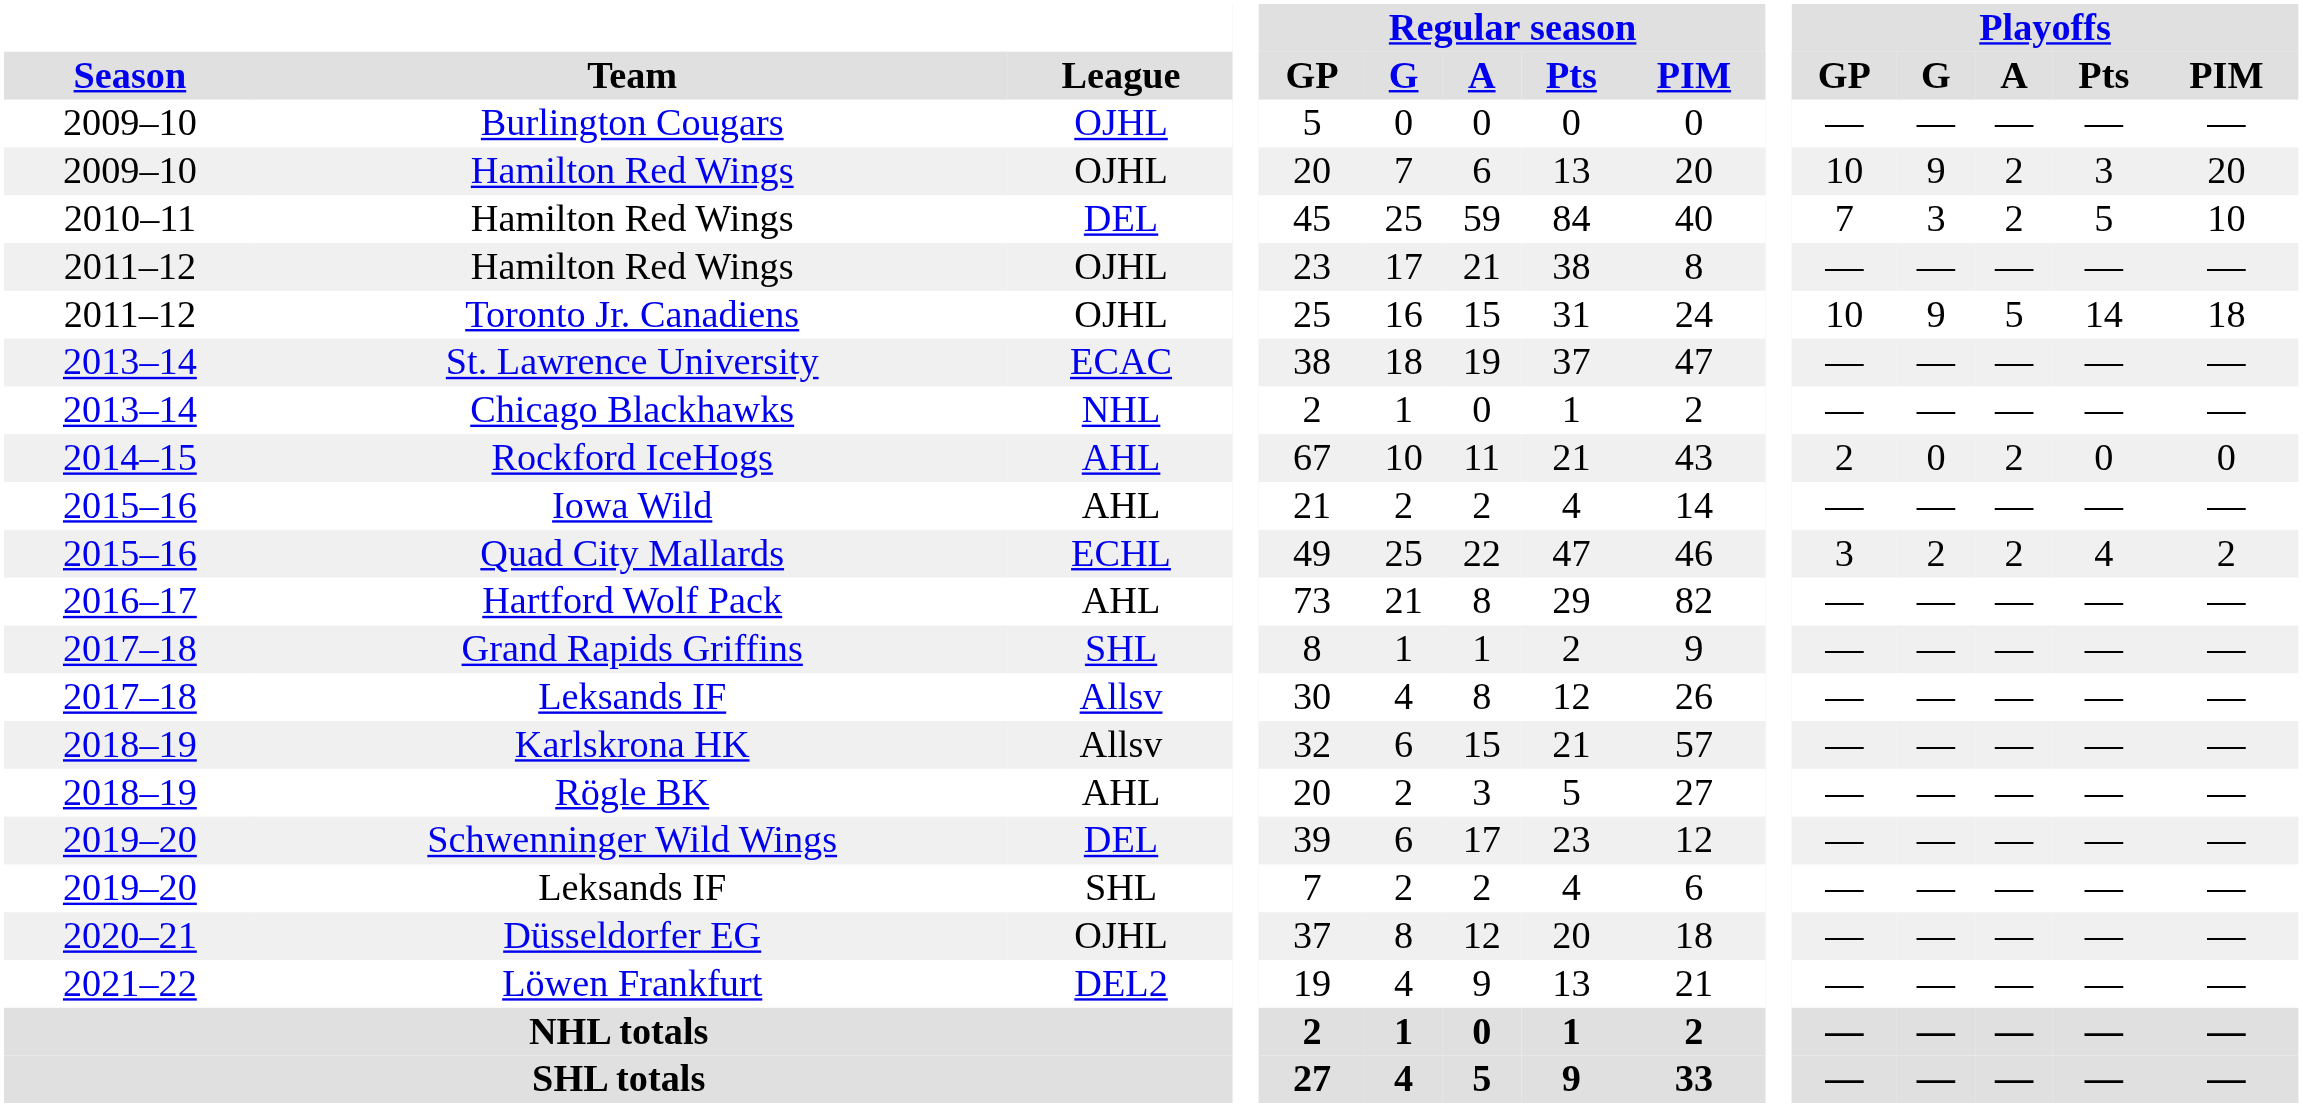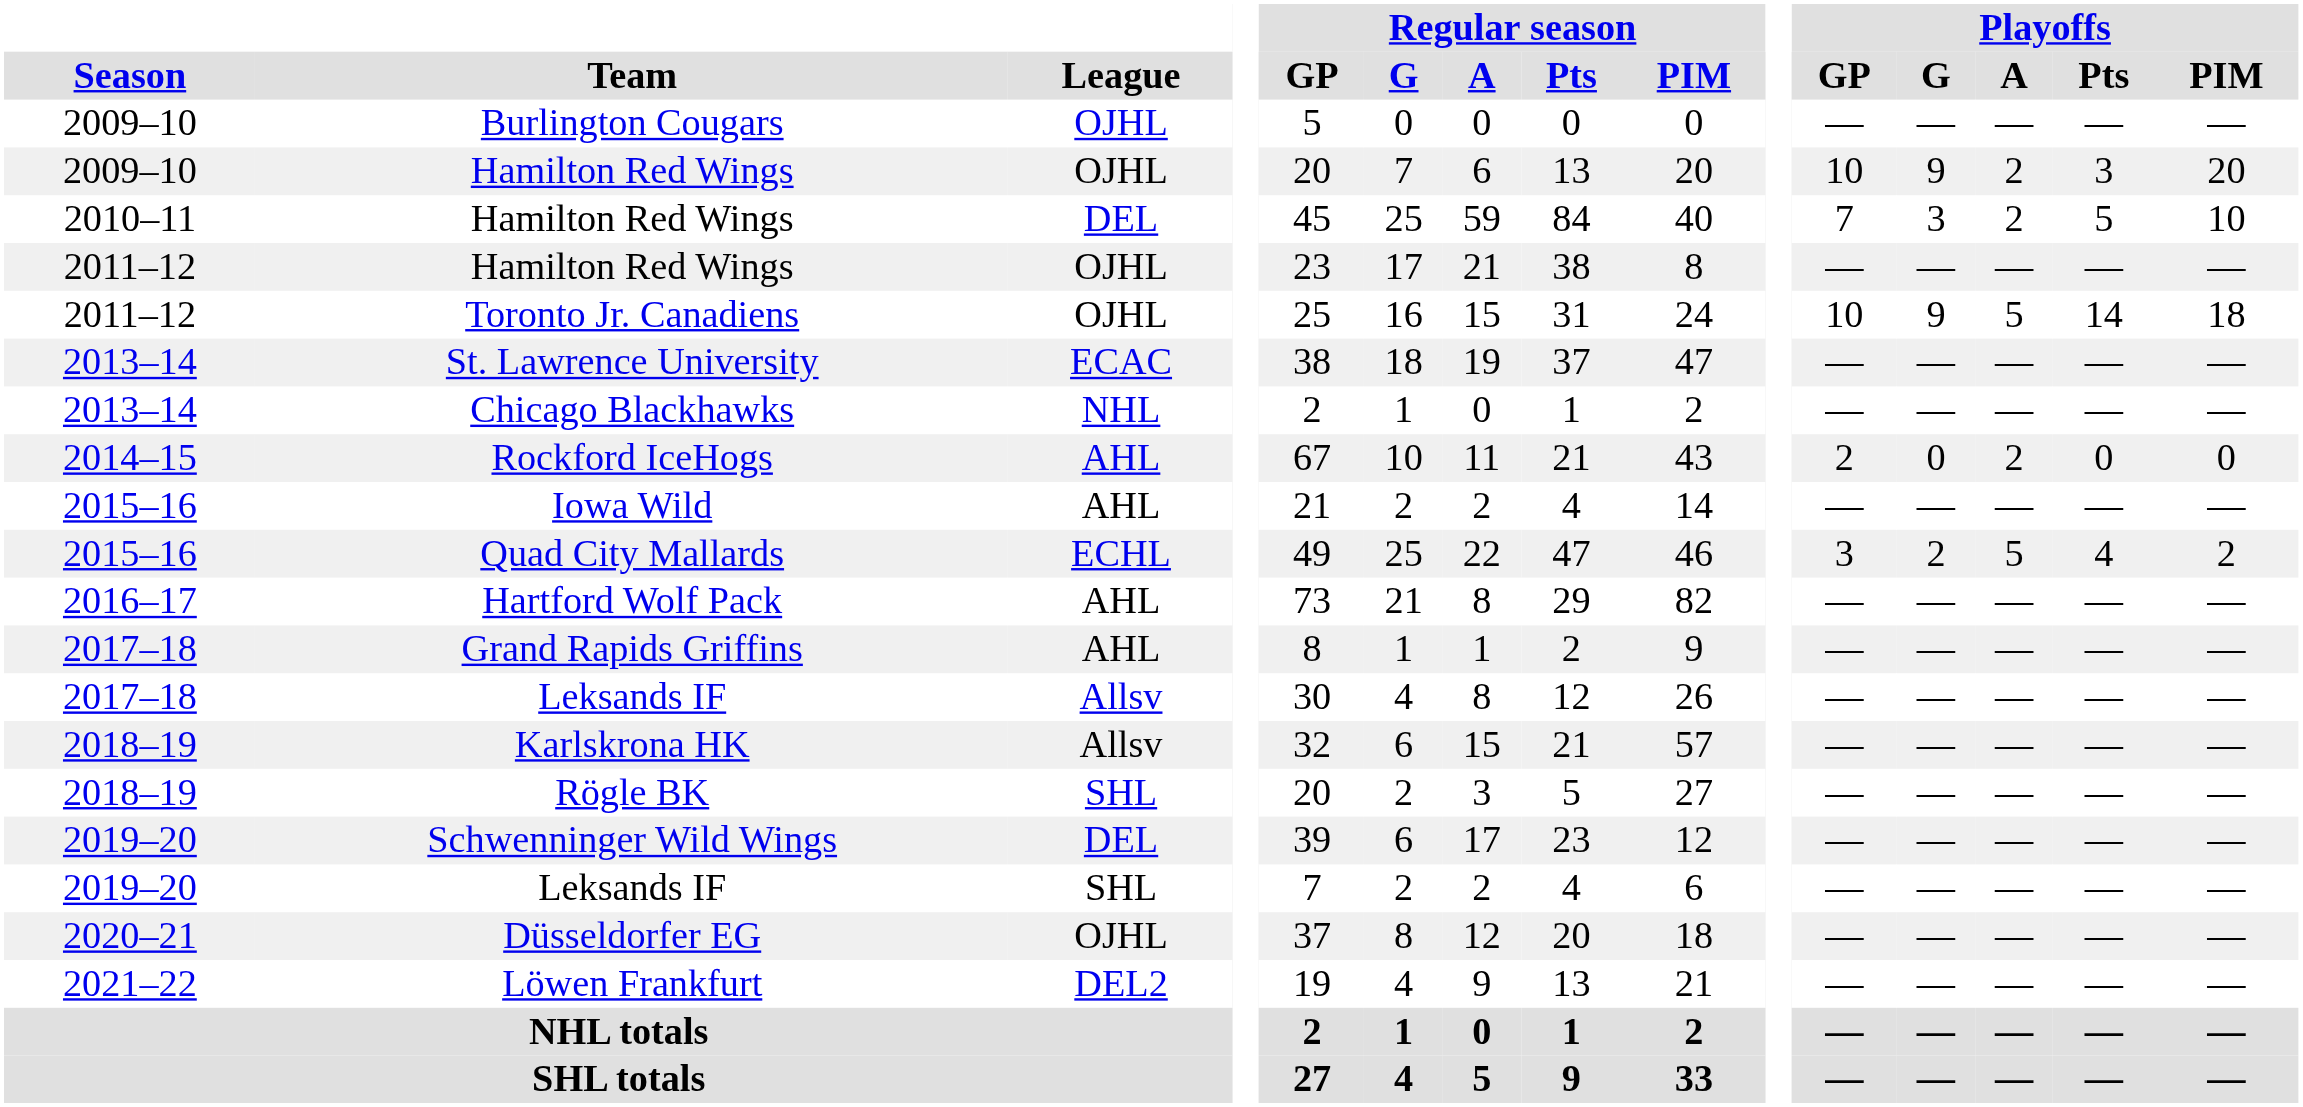 <table border="0" cellpadding="1" cellspacing="0" style="text-align:center; width:60em">
 <tr bgcolor="#e0e0e0">
 <th colspan="3" bgcolor="#ffffff"> </th>
 <th rowspan="99" bgcolor="#ffffff"> </th>
 <th colspan="5"><a href='#'>Regular season</a></th>
 <th rowspan="99" bgcolor="#ffffff"> </th>
 <th colspan="5"><a href='#'>Playoffs</a></th>
 </tr>
 <tr bgcolor="#e0e0e0">
 <th><a href='#'>Season</a></th>
 <th>Team</th>
 <th>League</th>
 <th>GP</th>
 <th><a href='#'>G</a></th>
 <th><a href='#'>A</a></th>
 <th><a href='#'>Pts</a></th>
 <th><a href='#'>PIM</a></th>
 <th>GP</th>
 <th>G</th>
 <th>A</th>
 <th>Pts</th>
 <th>PIM</th>
 </tr>
 <tr ALIGN="center">
 <td ALIGN="center">2009–10</td>
 <td ALIGN="center"><a href='#'>Burlington Cougars</a></td>
 <td ALIGN="center"><a href='#'>OJHL</a></td>
 <td ALIGN="center">5</td>
 <td ALIGN="center">0</td>
 <td ALIGN="center">0</td>
 <td ALIGN="center">0</td>
 <td ALIGN="center">0</td>
 <td ALIGN="center">—</td>
 <td ALIGN="center">—</td>
 <td ALIGN="center">—</td>
 <td ALIGN="center">—</td>
 <td ALIGN="center">—</td>
 </tr>
 <tr ALIGN="center" bgcolor="#f0f0f0">
 <td ALIGN="center">2009–10</td>
 <td ALIGN="center"><a href='#'>Hamilton Red Wings</a></td>
 <td ALIGN="center">OJHL</td>
 <td ALIGN="center">20</td>
 <td ALIGN="center">7</td>
 <td ALIGN="center">6</td>
 <td ALIGN="center">13</td>
 <td ALIGN="center">20</td>
 <td ALIGN="center">10</td>
 <td>9</td>
 <td ALIGN="center">2</td>
 <td ALIGN="center">3</td>
 <td ALIGN="center">20</td>
 </tr>
 <tr ALIGN="center">
 <td ALIGN="center">2010–11</td>
 <td ALIGN="center">Hamilton Red Wings</td>
 <td ALIGN="center"><a href='#'>DEL</a></td>
 <td ALIGN="center">45</td>
 <td ALIGN="center">25</td>
 <td ALIGN="center">59</td>
 <td ALIGN="center">84</td>
 <td ALIGN="center">40</td>
 <td>7</td>
 <td>3</td>
 <td>2</td>
 <td>5</td>
 <td>10</td>
 </tr>
 <tr ALIGN="center" bgcolor="#f0f0f0">
 <td ALIGN="center">2011–12</td>
 <td ALIGN="center">Hamilton Red Wings</td>
 <td ALIGN="center">OJHL</td>
 <td ALIGN="center">23</td>
 <td ALIGN="center">17</td>
 <td ALIGN="center">21</td>
 <td ALIGN="center">38</td>
 <td ALIGN="center">8</td>
 <td>—</td>
 <td>—</td>
 <td>—</td>
 <td>—</td>
 <td>—</td>
 </tr>
 <tr ALIGN="center">
 <td ALIGN="center">2011–12</td>
 <td ALIGN="center"><a href='#'>Toronto Jr. Canadiens</a></td>
 <td ALIGN="center">OJHL</td>
 <td ALIGN="center">25</td>
 <td ALIGN="center">16</td>
 <td ALIGN="center">15</td>
 <td ALIGN="center">31</td>
 <td ALIGN="center">24</td>
 <td>10</td>
 <td>9</td>
 <td>5</td>
 <td>14</td>
 <td>18</td>
 </tr>
 <tr ALIGN="center" bgcolor="#f0f0f0">
 <td ALIGN="center"><a href='#'>2013–14</a></td>
 <td ALIGN="center"><a href='#'>St. Lawrence University</a></td>
 <td ALIGN="center"><a href='#'>ECAC</a></td>
 <td ALIGN="center">38</td>
 <td ALIGN="center">18</td>
 <td ALIGN="center">19</td>
 <td ALIGN="center">37</td>
 <td ALIGN="center">47</td>
 <td>—</td>
 <td>—</td>
 <td>—</td>
 <td>—</td>
 <td>—</td>
 </tr>
 <tr ALIGN="center">
 <td ALIGN="center"><a href='#'>2013–14</a></td>
 <td ALIGN="center"><a href='#'>Chicago Blackhawks</a></td>
 <td ALIGN="center"><a href='#'>NHL</a></td>
 <td ALIGN="center">2</td>
 <td ALIGN="center">1</td>
 <td ALIGN="center">0</td>
 <td ALIGN="center">1</td>
 <td ALIGN="center">2</td>
 <td>—</td>
 <td>—</td>
 <td>—</td>
 <td>—</td>
 <td>—</td>
 </tr>
 <tr ALIGN="center" bgcolor="#f0f0f0">
 <td ALIGN="center"><a href='#'>2014–15</a></td>
 <td ALIGN="center"><a href='#'>Rockford IceHogs</a></td>
 <td ALIGN="center"><a href='#'>AHL</a></td>
 <td ALIGN="center">67</td>
 <td ALIGN="center">10</td>
 <td ALIGN="center">11</td>
 <td ALIGN="center">21</td>
 <td ALIGN="center">43</td>
 <td>2</td>
 <td>0</td>
 <td>2</td>
 <td>0</td>
 <td>0</td>
 </tr>
 <tr ALIGN="center">
 <td ALIGN="center"><a href='#'>2015–16</a></td>
 <td ALIGN="center"><a href='#'>Iowa Wild</a></td>
 <td ALIGN="center">AHL</td>
 <td ALIGN="center">21</td>
 <td ALIGN="center">2</td>
 <td ALIGN="center">2</td>
 <td ALIGN="center">4</td>
 <td ALIGN="center">14</td>
 <td>—</td>
 <td>—</td>
 <td>—</td>
 <td>—</td>
 <td>—</td>
 </tr>
 <tr ALIGN="center" bgcolor="#f0f0f0">
 <td ALIGN="center"><a href='#'>2015–16</a></td>
 <td ALIGN="center"><a href='#'>Quad City Mallards</a></td>
 <td ALIGN="center"><a href='#'>ECHL</a></td>
 <td ALIGN="center">49</td>
 <td ALIGN="center">25</td>
 <td ALIGN="center">22</td>
 <td ALIGN="center">47</td>
 <td ALIGN="center">46</td>
 <td>3</td>
 <td>2</td>
-<td>2</td>
+<td>5</td>
 <td>4</td>
 <td>2</td>
 </tr>
 <tr ALIGN="center">
 <td ALIGN="center"><a href='#'>2016–17</a></td>
 <td ALIGN="center"><a href='#'>Hartford Wolf Pack</a></td>
 <td ALIGN="center">AHL</td>
 <td ALIGN="center">73</td>
 <td ALIGN="center">21</td>
 <td ALIGN="center">8</td>
 <td ALIGN="center">29</td>
 <td ALIGN="center">82</td>
 <td>—</td>
 <td>—</td>
 <td>—</td>
 <td>—</td>
 <td>—</td>
 </tr>
 <tr ALIGN="center" bgcolor="#f0f0f0">
 <td ALIGN="center"><a href='#'>2017–18</a></td>
 <td ALIGN="center"><a href='#'>Grand Rapids Griffins</a></td>
-<td ALIGN="center"><a href='#'>SHL</a></td>
+<td ALIGN="center">AHL</td>
 <td ALIGN="center">8</td>
 <td ALIGN="center">1</td>
 <td ALIGN="center">1</td>
 <td ALIGN="center">2</td>
 <td ALIGN="center">9</td>
 <td>—</td>
 <td>—</td>
 <td>—</td>
 <td>—</td>
 <td>—</td>
 </tr>
 <tr ALIGN="center">
 <td ALIGN="center"><a href='#'>2017–18</a></td>
 <td ALIGN="center"><a href='#'>Leksands IF</a></td>
 <td ALIGN="center"><a href='#'>Allsv</a></td>
 <td ALIGN="center">30</td>
 <td ALIGN="center">4</td>
 <td ALIGN="center">8</td>
 <td ALIGN="center">12</td>
 <td ALIGN="center">26</td>
 <td>—</td>
 <td>—</td>
 <td>—</td>
 <td>—</td>
 <td>—</td>
 </tr>
 <tr ALIGN="center" bgcolor="#f0f0f0">
 <td ALIGN="center"><a href='#'>2018–19</a></td>
 <td ALIGN="center"><a href='#'>Karlskrona HK</a></td>
 <td ALIGN="center">Allsv</td>
 <td ALIGN="center">32</td>
 <td ALIGN="center">6</td>
 <td ALIGN="center">15</td>
 <td ALIGN="center">21</td>
 <td ALIGN="center">57</td>
 <td>—</td>
 <td>—</td>
 <td>—</td>
 <td>—</td>
 <td>—</td>
 </tr>
 <tr ALIGN="center">
 <td ALIGN="center"><a href='#'>2018–19</a></td>
 <td ALIGN="center"><a href='#'>Rögle BK</a></td>
-<td ALIGN="center">AHL</td>
+<td ALIGN="center"><a href='#'>SHL</a></td>
 <td ALIGN="center">20</td>
 <td ALIGN="center">2</td>
 <td ALIGN="center">3</td>
 <td ALIGN="center">5</td>
 <td ALIGN="center">27</td>
 <td>—</td>
 <td>—</td>
 <td>—</td>
 <td>—</td>
 <td>—</td>
 </tr>
 <tr ALIGN="center" bgcolor="#f0f0f0">
 <td ALIGN="center"><a href='#'>2019–20</a></td>
 <td ALIGN="center"><a href='#'>Schwenninger Wild Wings</a></td>
 <td ALIGN="center"><a href='#'>DEL</a></td>
 <td ALIGN="center">39</td>
 <td ALIGN="center">6</td>
 <td ALIGN="center">17</td>
 <td ALIGN="center">23</td>
 <td ALIGN="center">12</td>
 <td>—</td>
 <td>—</td>
 <td>—</td>
 <td>—</td>
 <td>—</td>
 </tr>
 <tr ALIGN="center">
 <td ALIGN="center"><a href='#'>2019–20</a></td>
 <td ALIGN="center">Leksands IF</td>
 <td ALIGN="center">SHL</td>
 <td ALIGN="center">7</td>
 <td ALIGN="center">2</td>
 <td ALIGN="center">2</td>
 <td ALIGN="center">4</td>
 <td ALIGN="center">6</td>
 <td>—</td>
 <td>—</td>
 <td>—</td>
 <td>—</td>
 <td>—</td>
 </tr>
 <tr ALIGN="center" bgcolor="#f0f0f0">
 <td ALIGN="center"><a href='#'>2020–21</a></td>
 <td ALIGN="center"><a href='#'>Düsseldorfer EG</a></td>
 <td ALIGN="center">OJHL</td>
 <td ALIGN="center">37</td>
 <td ALIGN="center">8</td>
 <td ALIGN="center">12</td>
 <td ALIGN="center">20</td>
 <td ALIGN="center">18</td>
 <td>—</td>
 <td>—</td>
 <td>—</td>
 <td>—</td>
 <td>—</td>
 </tr>
 <tr ALIGN="center">
 <td ALIGN="center"><a href='#'>2021–22</a></td>
 <td ALIGN="center"><a href='#'>Löwen Frankfurt</a></td>
 <td ALIGN="center"><a href='#'>DEL2</a></td>
 <td ALIGN="center">19</td>
 <td ALIGN="center">4</td>
 <td ALIGN="center">9</td>
 <td ALIGN="center">13</td>
 <td ALIGN="center">21</td>
 <td>—</td>
 <td>—</td>
 <td>—</td>
 <td>—</td>
 <td>—</td>
 </tr>
 <tr bgcolor="#e0e0e0">
 <th colspan="3">NHL totals</th>
 <th>2</th>
 <th>1</th>
 <th>0</th>
 <th>1</th>
 <th>2</th>
 <th>—</th>
 <th>—</th>
 <th>—</th>
 <th>—</th>
 <th>—</th>
 </tr>
 <tr bgcolor="#e0e0e0">
 <th colspan="3">SHL totals</th>
 <th>27</th>
 <th>4</th>
 <th>5</th>
 <th>9</th>
 <th>33</th>
 <th>—</th>
 <th>—</th>
 <th>—</th>
 <th>—</th>
 <th>—</th>
 </tr>
 </table>
